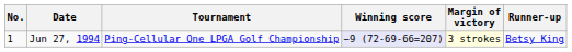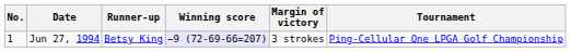 <table class="wikitable" style="font-size:95%;">
 <tr>
 <th>No.</th>
 <th>Date</th>
-<th>Tournament</th>
+<th>Runner-up</th>
 <th>Winning score</th>
 <th>Margin of<br>victory</th>
-<th>Runner-up</th>
+<th>Tournament</th>
 </tr>
 <tr>
 <td>1</td>
 <td>Jun 27, <a href='#'>1994</a></td>
+<td> <a href='#'>Betsy King</a></td>
+<td style="background: lavender;">−9 (72-69-66=207)</td>
+<td>3 strokes</td>
 <td><a href='#'>Ping-Cellular One LPGA Golf Championship</a></td>
-<td style="background: lavender;">−9 (72-69-66=207)</td>
-<td style="background: lightyellow;">3 strokes</td>
-<td> <a href='#'>Betsy King</a></td>
 </tr>
 </table>
